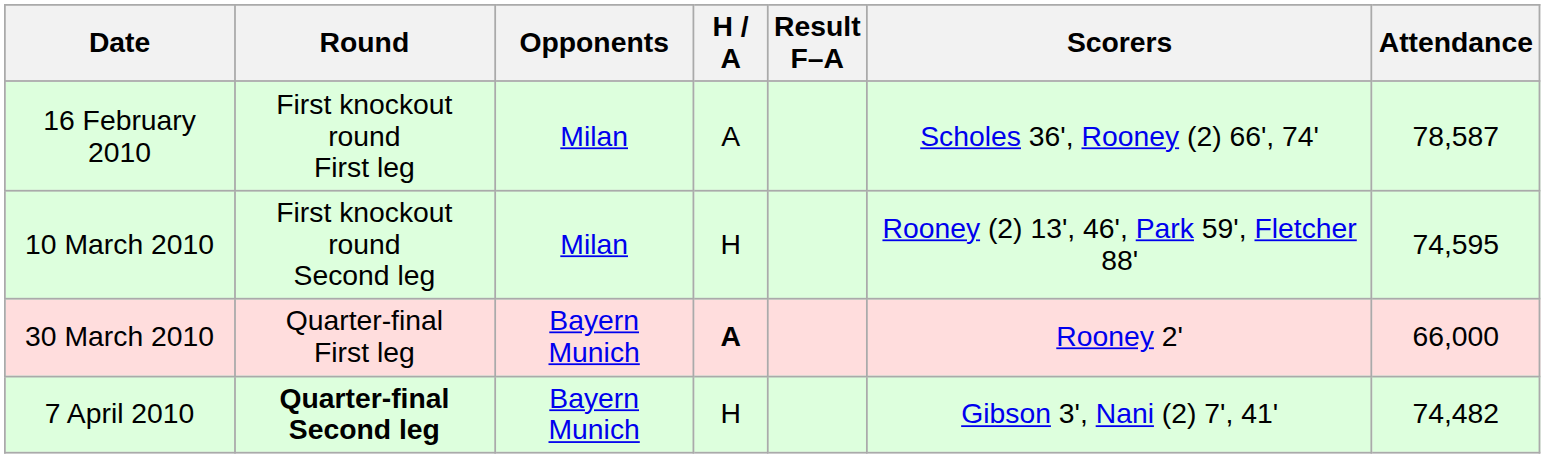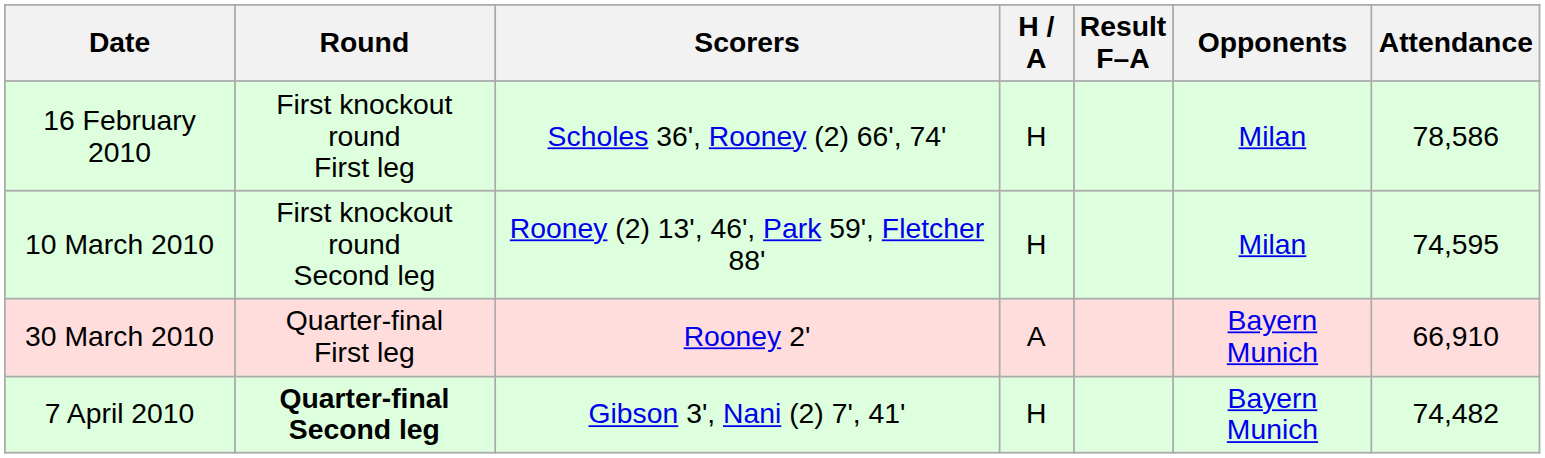 <table class="wikitable" style="text-align:center">
 <tr>
 <th>Date</th>
 <th>Round</th>
-<th>Opponents</th>
+<th>Scorers</th>
 <th>H / A</th>
 <th>Result<br>F–A</th>
-<th>Scorers</th>
+<th>Opponents</th>
 <th>Attendance</th>
 </tr>
 <tr bgcolor="#ddffdd">
 <td>16 February 2010</td>
 <td>First knockout round<br>First leg</td>
+<td><a href='#'>Scholes</a> 36', <a href='#'>Rooney</a> (2) 66', 74'</td>
+<td>H</td>
+<td></td>
 <td><a href='#'>Milan</a></td>
-<td>A</td>
-<td></td>
-<td><a href='#'>Scholes</a> 36', <a href='#'>Rooney</a> (2) 66', 74'</td>
-<td>78,587</td>
+<td>78,586</td>
 </tr>
 <tr bgcolor="#ddffdd">
 <td>10 March 2010</td>
 <td>First knockout round<br>Second leg</td>
-<td><a href='#'>Milan</a></td>
+<td><a href='#'>Rooney</a> (2) 13', 46', <a href='#'>Park</a> 59', <a href='#'>Fletcher</a> 88'</td>
 <td>H</td>
 <td></td>
-<td><a href='#'>Rooney</a> (2) 13', 46', <a href='#'>Park</a> 59', <a href='#'>Fletcher</a> 88'</td>
+<td><a href='#'>Milan</a></td>
 <td>74,595</td>
 </tr>
 <tr bgcolor="#ffdddd">
 <td>30 March 2010</td>
 <td>Quarter-final<br>First leg</td>
+<td><a href='#'>Rooney</a> 2'</td>
+<td>A</td>
+<td></td>
 <td><a href='#'>Bayern Munich</a></td>
-<td><strong>A</strong></td>
-<td></td>
-<td><a href='#'>Rooney</a> 2'</td>
-<td>66,000</td>
+<td>66,910</td>
 </tr>
 <tr bgcolor="#ddffdd">
 <td>7 April 2010</td>
 <td><strong>Quarter-final<br>Second leg</strong></td>
-<td><a href='#'>Bayern Munich</a></td>
+<td><a href='#'>Gibson</a> 3', <a href='#'>Nani</a> (2) 7', 41'</td>
 <td>H</td>
 <td></td>
-<td><a href='#'>Gibson</a> 3', <a href='#'>Nani</a> (2) 7', 41'</td>
+<td><a href='#'>Bayern Munich</a></td>
 <td>74,482</td>
 </tr>
 </table>
